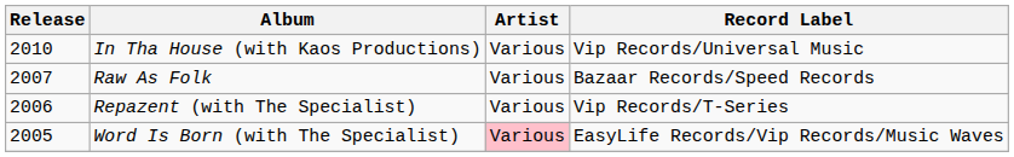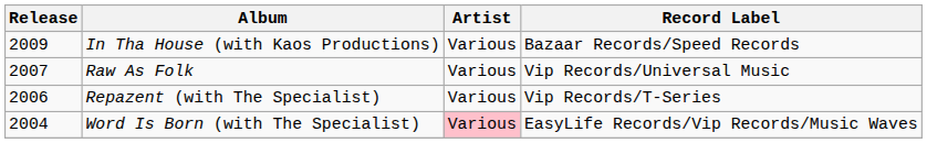 <table class="wikitable">
 <tr>
 <th>Release</th>
 <th>Album</th>
 <th>Artist</th>
 <th>Record Label</th>
 </tr>
 <tr>
-<td>2010</td>
+<td>2009</td>
 <td><em>In Tha House</em> (with Kaos Productions)</td>
 <td>Various</td>
-<td>Vip Records/Universal Music</td>
+<td>Bazaar Records/Speed Records</td>
 </tr>
 <tr>
 <td>2007</td>
 <td><em>Raw As Folk</em></td>
 <td>Various</td>
-<td>Bazaar Records/Speed Records</td>
+<td>Vip Records/Universal Music</td>
 </tr>
 <tr>
 <td>2006</td>
 <td><em>Repazent</em> (with The Specialist)</td>
 <td>Various</td>
 <td>Vip Records/T-Series</td>
 </tr>
 <tr>
-<td>2005</td>
+<td>2004</td>
 <td><em>Word Is Born</em> (with The Specialist)</td>
 <td style="background: pink;">Various</td>
 <td>EasyLife Records/Vip Records/Music Waves</td>
 </tr>
 <tr>
 </tr>
 </table>
